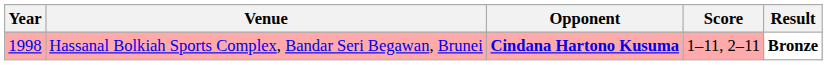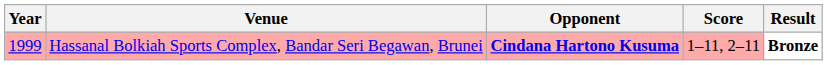 <table class="sortable wikitable" style="font-size: 90%;">
 <tr>
 <th>Year</th>
 <th>Venue</th>
 <th>Opponent</th>
 <th>Score</th>
 <th>Result</th>
 </tr>
 <tr style="background:#FFAAAA">
-<td align="center"><a href='#'>1998</a></td>
+<td align="center"><a href='#'>1999</a></td>
 <td align="left"><a href='#'>Hassanal Bolkiah Sports Complex</a>, <a href='#'>Bandar Seri Begawan</a>, <a href='#'>Brunei</a></td>
 <td align="left"><strong> <a href='#'>Cindana Hartono Kusuma</a></strong></td>
 <td align="left">1–11, 2–11</td>
 <td style="text-align:left; background:white"> <strong>Bronze</strong></td>
 </tr>
 </table>
